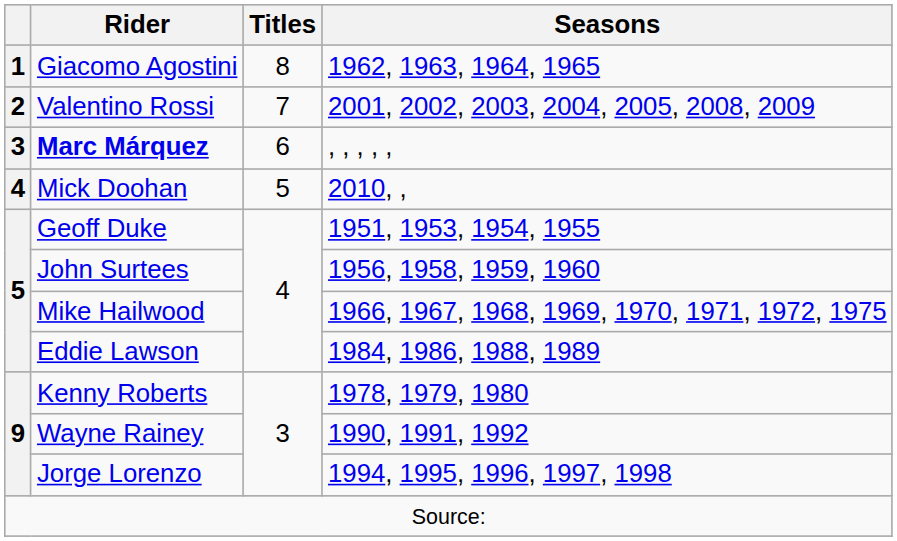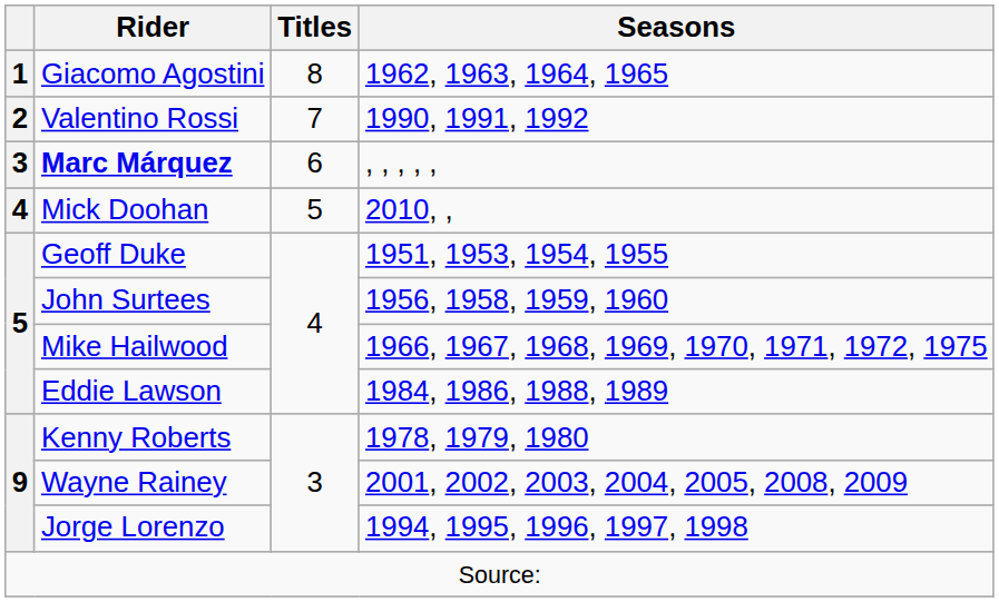 <table class="wikitable" style="text-align:center">
 <tr>
 <th></th>
 <th>Rider</th>
 <th>Titles</th>
 <th>Seasons</th>
 </tr>
 <tr>
 <th>1</th>
 <td align=left> <a href='#'>Giacomo Agostini</a></td>
 <td>8</td>
 <td align=left><a href='#'>1962</a>, <a href='#'>1963</a>, <a href='#'>1964</a>, <a href='#'>1965</a></td>
 </tr>
 <tr>
 <th>2</th>
 <td align=left> <a href='#'>Valentino Rossi</a></td>
 <td>7</td>
-<td align=left><a href='#'>2001</a>, <a href='#'>2002</a>, <a href='#'>2003</a>, <a href='#'>2004</a>, <a href='#'>2005</a>, <a href='#'>2008</a>, <a href='#'>2009</a></td>
+<td align=left><a href='#'>1990</a>, <a href='#'>1991</a>, <a href='#'>1992</a></td>
 </tr>
 <tr>
 <th>3</th>
 <td align=left> <strong><a href='#'>Marc Márquez</a></strong></td>
 <td>6</td>
 <td align=left>, , , , , </td>
 </tr>
 <tr>
 <th>4</th>
 <td align=left> <a href='#'>Mick Doohan</a></td>
 <td>5</td>
 <td align=left><a href='#'>2010</a>, , </td>
 </tr>
 <tr>
 <th rowspan=4>5</th>
 <td align=left> <a href='#'>Geoff Duke</a></td>
 <td rowspan=4>4</td>
 <td align=left><a href='#'>1951</a>, <a href='#'>1953</a>, <a href='#'>1954</a>, <a href='#'>1955</a></td>
 </tr>
 <tr>
 <td align=left> <a href='#'>John Surtees</a></td>
 <td align=left><a href='#'>1956</a>, <a href='#'>1958</a>, <a href='#'>1959</a>, <a href='#'>1960</a></td>
 </tr>
 <tr>
 <td align=left> <a href='#'>Mike Hailwood</a></td>
 <td align=left><a href='#'>1966</a>, <a href='#'>1967</a>, <a href='#'>1968</a>, <a href='#'>1969</a>, <a href='#'>1970</a>, <a href='#'>1971</a>, <a href='#'>1972</a>, <a href='#'>1975</a></td>
 </tr>
 <tr>
 <td align=left> <a href='#'>Eddie Lawson</a></td>
 <td align=left><a href='#'>1984</a>, <a href='#'>1986</a>, <a href='#'>1988</a>, <a href='#'>1989</a></td>
 </tr>
 <tr>
 <th rowspan=3>9</th>
 <td align=left> <a href='#'>Kenny Roberts</a></td>
 <td rowspan=3>3</td>
 <td align=left><a href='#'>1978</a>, <a href='#'>1979</a>, <a href='#'>1980</a></td>
 </tr>
 <tr>
 <td align=left> <a href='#'>Wayne Rainey</a></td>
-<td align=left><a href='#'>1990</a>, <a href='#'>1991</a>, <a href='#'>1992</a></td>
+<td align=left><a href='#'>2001</a>, <a href='#'>2002</a>, <a href='#'>2003</a>, <a href='#'>2004</a>, <a href='#'>2005</a>, <a href='#'>2008</a>, <a href='#'>2009</a></td>
 </tr>
 <tr>
 <td align=left> <a href='#'>Jorge Lorenzo</a></td>
 <td align=left><a href='#'>1994</a>, <a href='#'>1995</a>, <a href='#'>1996</a>, <a href='#'>1997</a>, <a href='#'>1998</a></td>
 </tr>
 <tr>
 <td colspan=4><small>Source:</small></td>
 </tr>
 </table>
